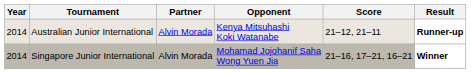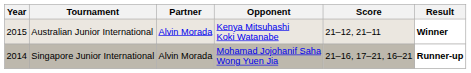 <table class="sortable wikitable" style="font-size: 90%;">
 <tr>
 <th>Year</th>
 <th>Tournament</th>
 <th>Partner</th>
 <th>Opponent</th>
 <th>Score</th>
 <th>Result</th>
 </tr>
 <tr style="background:#EBE7E0">
-<td align="center">2014</td>
+<td align="center">2015</td>
 <td align="left">Australian Junior International</td>
 <td align="left"> <a href='#'>Alvin Morada</a></td>
 <td align="left"> <a href='#'>Kenya Mitsuhashi</a><br> <a href='#'>Koki Watanabe</a></td>
 <td align="left">21–12, 21–11</td>
-<td style="text-align:left; background:white"> <strong>Runner-up</strong></td>
+<td style="text-align:left; background:white"> <strong>Winner</strong></td>
 </tr>
 <tr style="background:#BDB8AD">
 <td align="center">2014</td>
 <td align="left">Singapore Junior International</td>
 <td align="left"> Alvin Morada</td>
 <td align="left"> <a href='#'>Mohamad Jojohanif Saha</a><br> <a href='#'>Wong Yuen Jia</a></td>
 <td align="left">21–16, 17–21, 16–21</td>
-<td style="text-align:left; background:white"> <strong>Winner</strong></td>
+<td style="text-align:left; background:white"> <strong>Runner-up</strong></td>
 </tr>
 </table>
